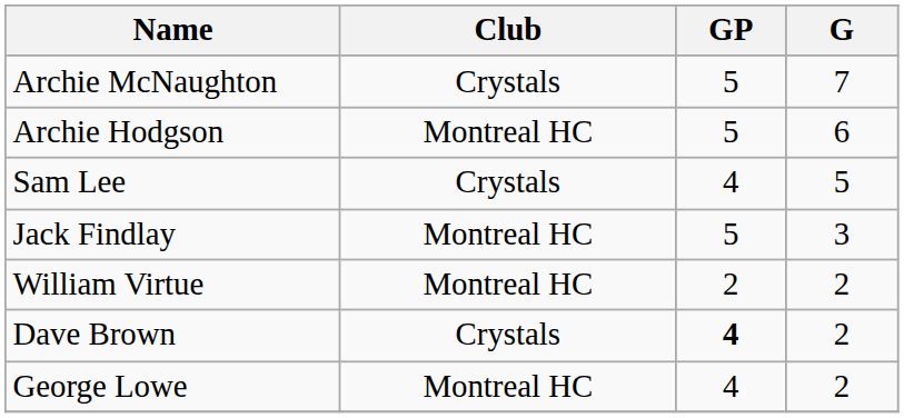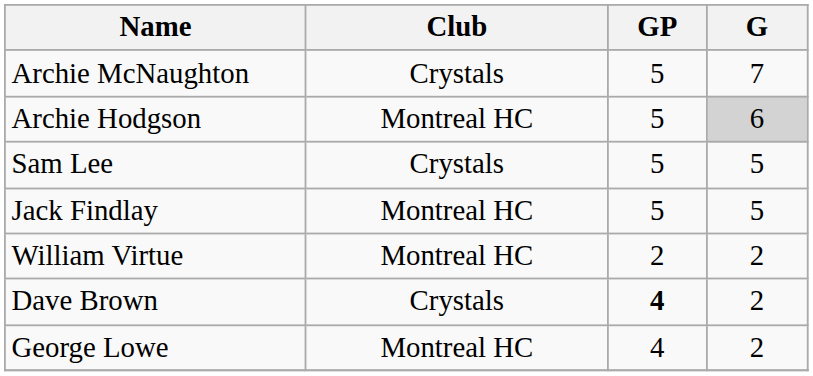 <table class="wikitable" style="text-align:center;">
 <tr>
 <th style="width:10em">Name</th>
 <th style="width:10em">Club</th>
 <th style="width:3em">GP</th>
 <th style="width:3em">G</th>
 </tr>
 <tr>
 <td align="left">Archie McNaughton</td>
 <td>Crystals</td>
 <td>5</td>
 <td>7</td>
 </tr>
 <tr>
 <td align="left">Archie Hodgson</td>
 <td>Montreal HC</td>
 <td>5</td>
-<td>6</td>
+<td style="background: lightgrey;">6</td>
 </tr>
 <tr>
 <td align="left">Sam Lee</td>
 <td>Crystals</td>
-<td>4</td>
+<td>5</td>
 <td>5</td>
 </tr>
 <tr>
 <td align="left">Jack Findlay</td>
 <td>Montreal HC</td>
 <td>5</td>
-<td>3</td>
+<td>5</td>
 </tr>
 <tr>
 <td align="left">William Virtue</td>
 <td>Montreal HC</td>
 <td>2</td>
 <td>2</td>
 </tr>
 <tr>
 <td align="left">Dave Brown</td>
 <td>Crystals</td>
 <td><strong>4</strong></td>
 <td>2</td>
 </tr>
 <tr>
 <td align="left">George Lowe</td>
 <td>Montreal HC</td>
 <td>4</td>
 <td>2</td>
 </tr>
 <tr>
 </tr>
 </table>
